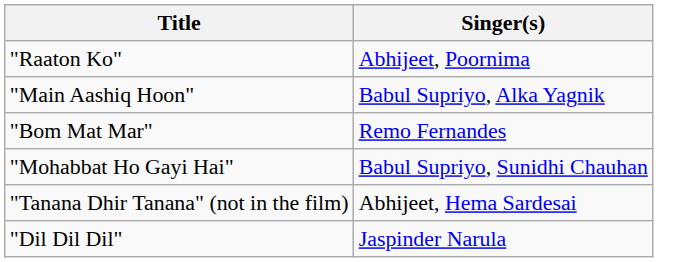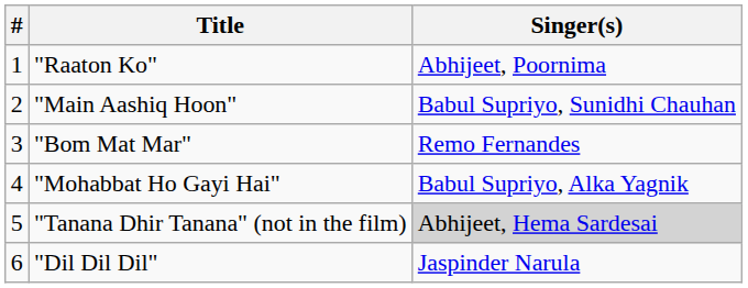 <table class="wikitable" style="font-size:95%;">
 <tr>
+<th>#</th>
 <th>Title</th>
 <th>Singer(s)</th>
 </tr>
 <tr>
+<td>1</td>
 <td>"Raaton Ko"</td>
 <td><a href='#'>Abhijeet</a>, <a href='#'>Poornima</a></td>
 </tr>
 <tr>
+<td>2</td>
 <td>"Main Aashiq Hoon"</td>
-<td><a href='#'>Babul Supriyo</a>, <a href='#'>Alka Yagnik</a></td>
+<td><a href='#'>Babul Supriyo</a>, <a href='#'>Sunidhi Chauhan</a></td>
 </tr>
 <tr>
+<td>3</td>
 <td>"Bom Mat Mar"</td>
 <td><a href='#'>Remo Fernandes</a></td>
 </tr>
 <tr>
+<td>4</td>
 <td>"Mohabbat Ho Gayi Hai"</td>
-<td><a href='#'>Babul Supriyo</a>, <a href='#'>Sunidhi Chauhan</a></td>
+<td><a href='#'>Babul Supriyo</a>, <a href='#'>Alka Yagnik</a></td>
 </tr>
 <tr>
+<td>5</td>
 <td>"Tanana Dhir Tanana" (not in the film)</td>
-<td>Abhijeet, <a href='#'>Hema Sardesai</a></td>
+<td style="background: lightgrey;">Abhijeet, <a href='#'>Hema Sardesai</a></td>
 </tr>
 <tr>
+<td>6</td>
 <td>"Dil Dil Dil"</td>
 <td><a href='#'>Jaspinder Narula</a></td>
 </tr>
 </table>
